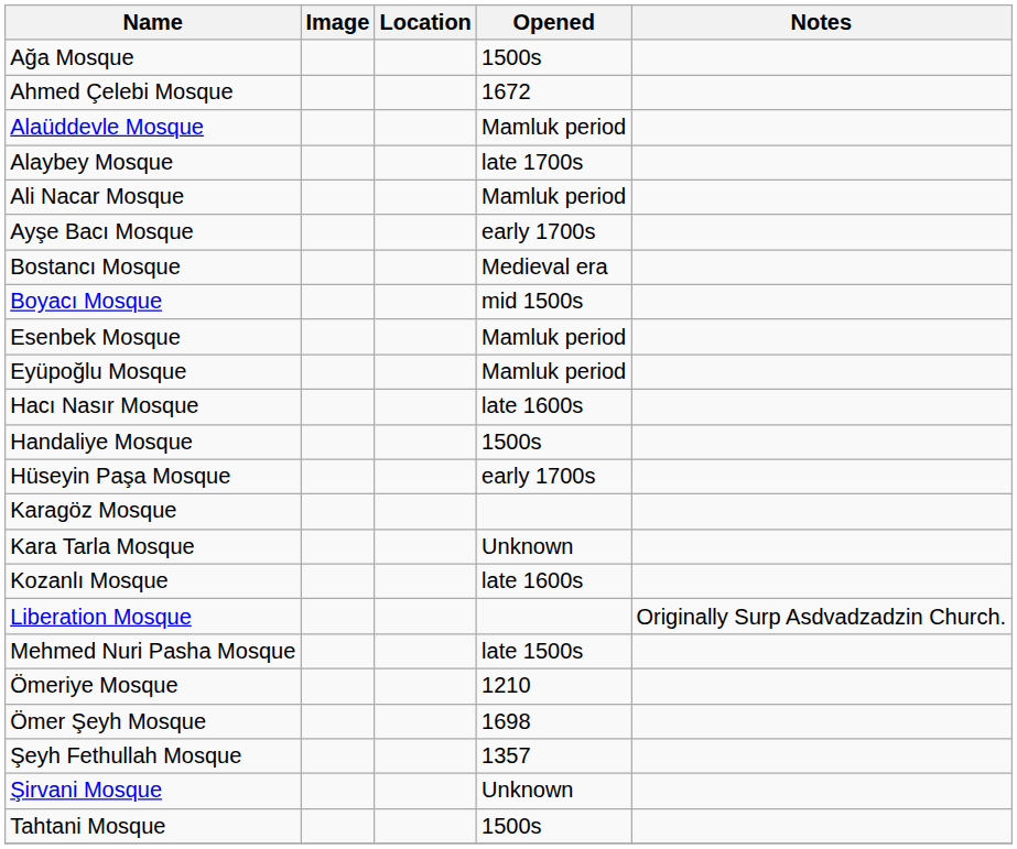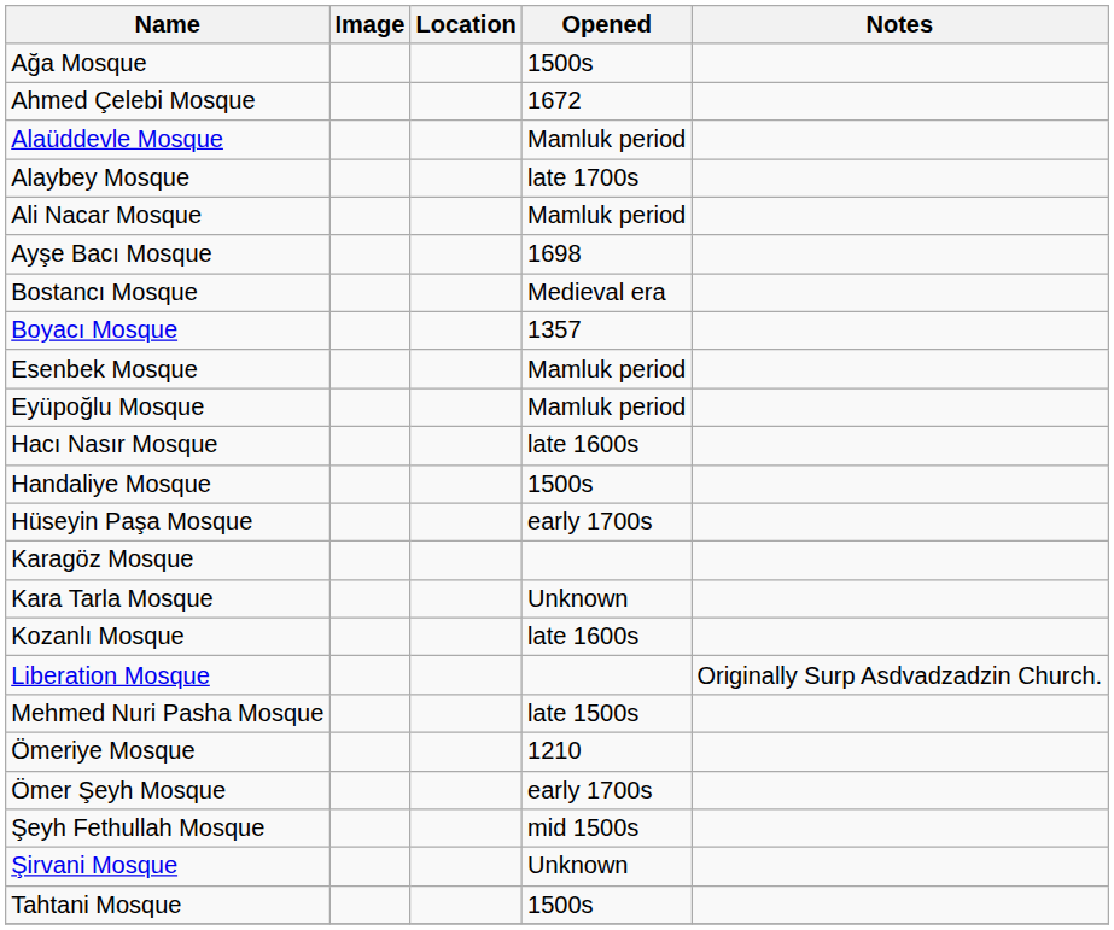 <table class="wikitable sortable">
 <tr>
 <th>Name</th>
 <th class="unsortable">Image</th>
 <th>Location</th>
 <th>Opened</th>
 <th class="unsortable">Notes</th>
 </tr>
 <tr>
 <td>Ağa Mosque</td>
 <td></td>
 <td></td>
 <td>1500s</td>
 <td></td>
 </tr>
 <tr>
 <td>Ahmed Çelebi Mosque</td>
 <td></td>
 <td></td>
 <td>1672</td>
 <td></td>
 </tr>
 <tr>
 <td><a href='#'>Alaüddevle Mosque</a></td>
 <td></td>
 <td></td>
 <td>Mamluk period</td>
 <td></td>
 </tr>
 <tr>
 <td>Alaybey Mosque</td>
 <td></td>
 <td></td>
 <td>late 1700s</td>
 <td></td>
 </tr>
 <tr>
 <td>Ali Nacar Mosque</td>
 <td></td>
 <td></td>
 <td>Mamluk period</td>
 <td></td>
 </tr>
 <tr>
 <td>Ayşe Bacı Mosque</td>
 <td></td>
 <td></td>
-<td>early 1700s</td>
+<td>1698</td>
 <td></td>
 </tr>
 <tr>
 <td>Bostancı Mosque</td>
 <td></td>
 <td></td>
 <td>Medieval era</td>
 <td></td>
 </tr>
 <tr>
 <td><a href='#'>Boyacı Mosque</a></td>
 <td></td>
 <td></td>
-<td>mid 1500s</td>
+<td>1357</td>
 <td></td>
 </tr>
 <tr>
 <td>Esenbek Mosque</td>
 <td></td>
 <td></td>
 <td>Mamluk period</td>
 <td></td>
 </tr>
 <tr>
 <td>Eyüpoğlu Mosque</td>
 <td></td>
 <td></td>
 <td>Mamluk period</td>
 <td></td>
 </tr>
 <tr>
 <td>Hacı Nasır Mosque</td>
 <td></td>
 <td></td>
 <td>late 1600s</td>
 <td></td>
 </tr>
 <tr>
 <td>Handaliye Mosque</td>
 <td></td>
 <td></td>
 <td>1500s</td>
 <td></td>
 </tr>
 <tr>
 <td>Hüseyin Paşa Mosque</td>
 <td></td>
 <td></td>
 <td>early 1700s</td>
 <td></td>
 </tr>
 <tr>
 <td>Karagöz Mosque</td>
 <td></td>
 <td></td>
 <td></td>
 <td></td>
 </tr>
 <tr>
 <td>Kara Tarla Mosque</td>
 <td></td>
 <td></td>
 <td>Unknown</td>
 <td></td>
 </tr>
 <tr>
 <td>Kozanlı Mosque</td>
 <td></td>
 <td></td>
 <td>late 1600s</td>
 <td></td>
 </tr>
 <tr>
 <td><a href='#'>Liberation Mosque</a></td>
 <td></td>
 <td></td>
 <td></td>
 <td>Originally Surp Asdvadzadzin Church.</td>
 </tr>
 <tr>
 <td>Mehmed Nuri Pasha Mosque</td>
 <td></td>
 <td></td>
 <td>late 1500s</td>
 <td></td>
 </tr>
 <tr>
 <td>Ömeriye Mosque</td>
 <td></td>
 <td></td>
 <td>1210</td>
 <td></td>
 </tr>
 <tr>
 <td>Ömer Şeyh Mosque</td>
 <td></td>
 <td></td>
-<td>1698</td>
+<td>early 1700s</td>
 <td></td>
 </tr>
 <tr>
 <td>Şeyh Fethullah Mosque</td>
 <td></td>
 <td></td>
-<td>1357</td>
+<td>mid 1500s</td>
 <td></td>
 </tr>
 <tr>
 <td><a href='#'>Şirvani Mosque</a></td>
 <td></td>
 <td></td>
 <td>Unknown</td>
 <td></td>
 </tr>
 <tr>
 <td>Tahtani Mosque</td>
 <td></td>
 <td></td>
 <td>1500s</td>
 <td></td>
 </tr>
 <tr>
 </tr>
 </table>
